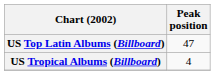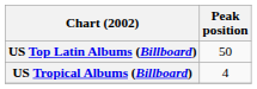 <table class="wikitable plainrowheaders" style="text-align:center;">
 <tr>
 <th scope="col">Chart (2002)</th>
 <th scope="col">Peak<br>position</th>
 </tr>
 <tr>
 <th scope="row">US <a href='#'>Top Latin Albums</a> (<em><a href='#'>Billboard</a></em>)</th>
-<td style="text-align:center;">47</td>
+<td style="text-align:center;">50</td>
 </tr>
 <tr>
 <th scope="row">US <a href='#'>Tropical Albums</a> (<em><a href='#'>Billboard</a></em>)</th>
 <td style="text-align:center;">4</td>
 </tr>
 <tr>
 </tr>
 </table>
